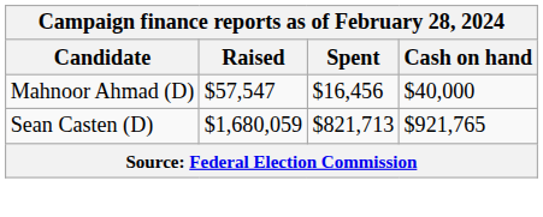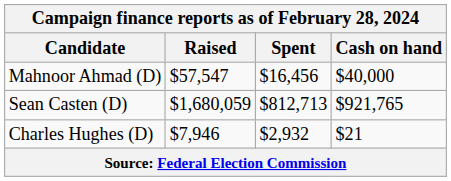 <table class="wikitable sortable">
 <tr>
 <th colspan=4>Campaign finance reports as of February 28, 2024</th>
 </tr>
 <tr style="text-align:center;">
 <th>Candidate</th>
 <th>Raised</th>
 <th>Spent</th>
 <th>Cash on hand</th>
 </tr>
 <tr>
 <td>Mahnoor Ahmad (D)</td>
 <td>$57,547</td>
 <td>$16,456</td>
 <td>$40,000</td>
 </tr>
 <tr>
 <td>Sean Casten (D)</td>
 <td>$1,680,059</td>
-<td>$821,713</td>
+<td>$812,713</td>
 <td>$921,765</td>
+</tr>
+<tr>
+<td>Charles Hughes (D)</td>
+<td>$7,946</td>
+<td>$2,932</td>
+<td>$21</td>
 </tr>
 <tr>
 <th colspan="4"><small>Source: <a href='#'>Federal Election Commission</a></small></th>
 </tr>
 </table>
